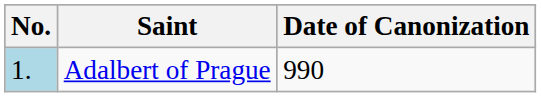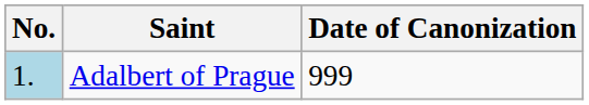 <table class="wikitable">
 <tr>
 <th>No.</th>
 <th>Saint</th>
 <th>Date of Canonization</th>
 </tr>
 <tr>
 <td style="background: lightblue;">1.</td>
 <td><a href='#'>Adalbert of Prague</a></td>
-<td>990</td>
+<td>999</td>
 </tr>
 </table>
